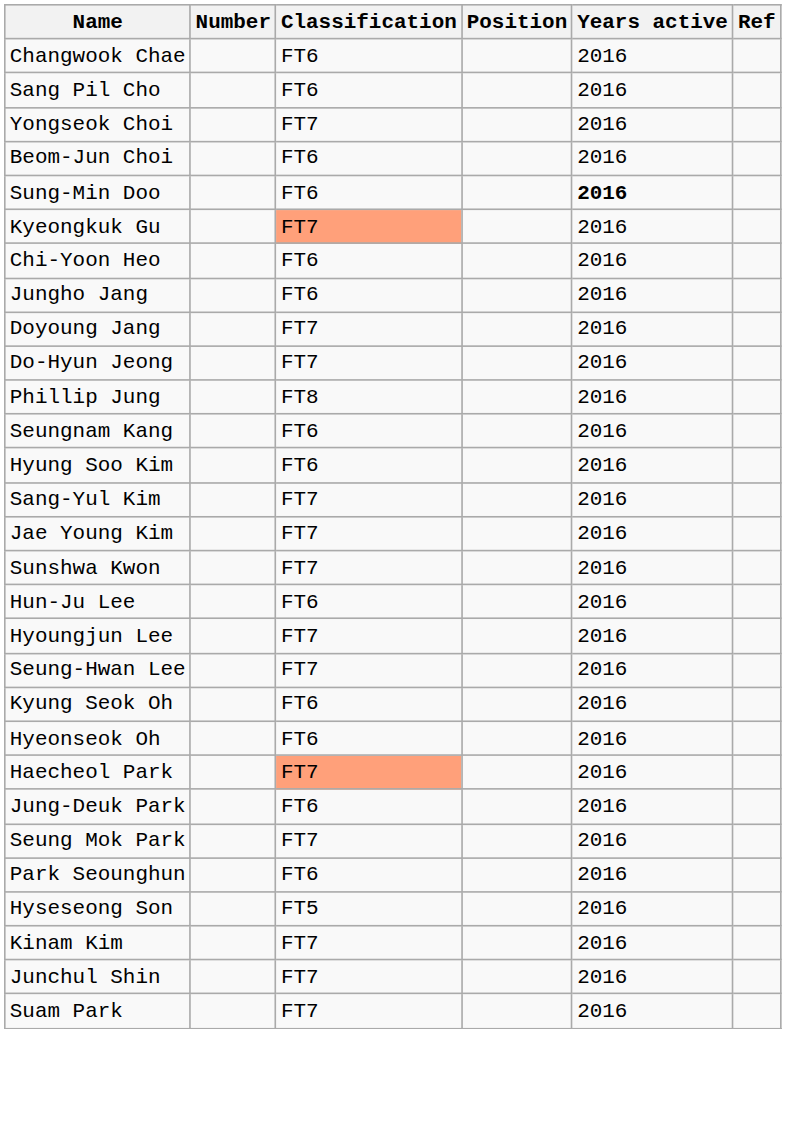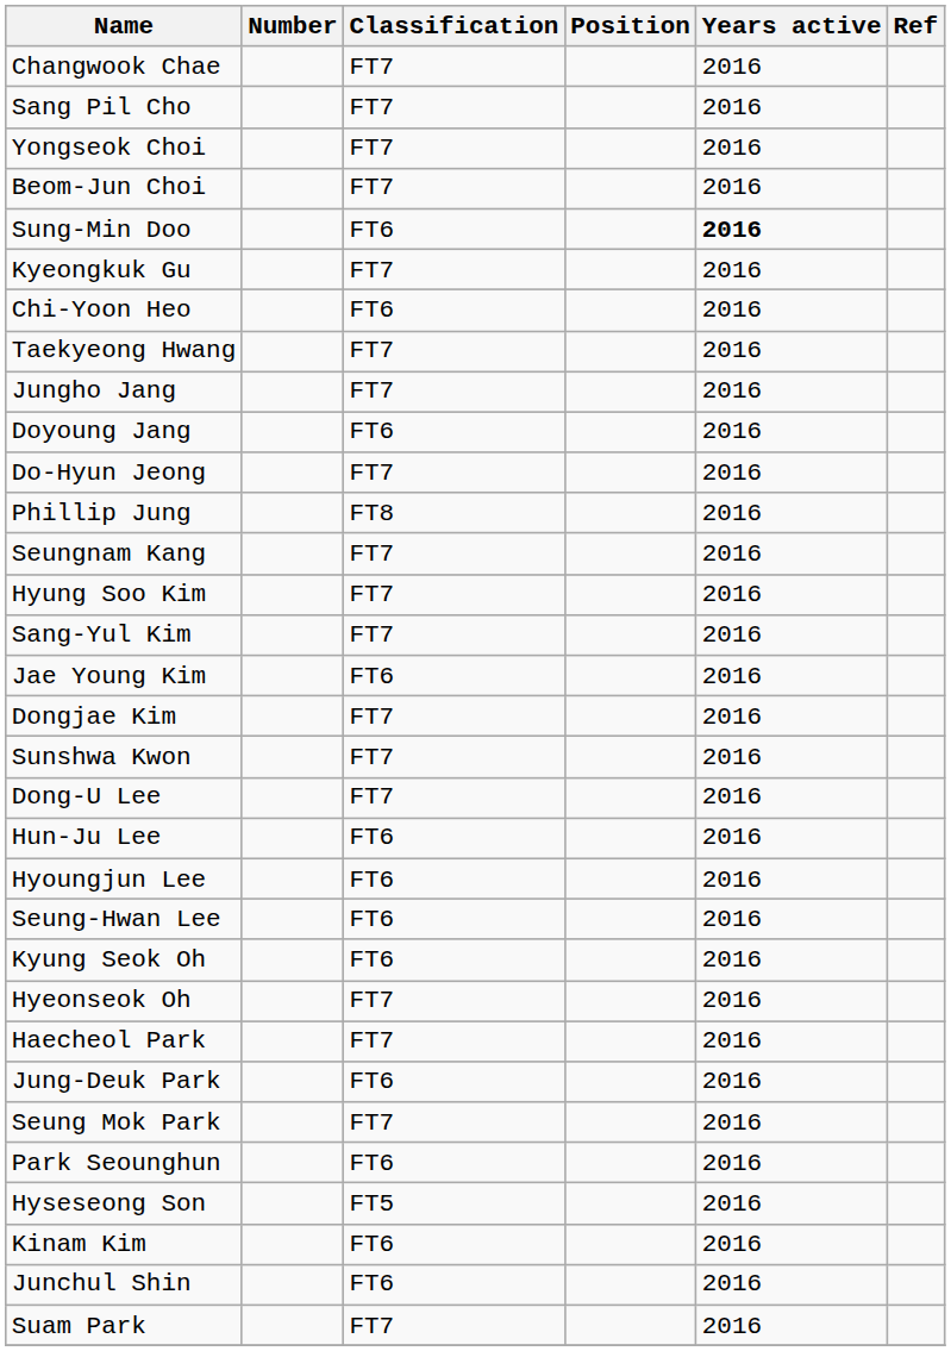 <table class="wikitable sortable">
 <tr>
 <th>Name</th>
 <th>Number</th>
 <th>Classification</th>
 <th>Position</th>
 <th>Years active</th>
 <th>Ref</th>
 </tr>
 <tr>
 <td>Changwook Chae</td>
 <td></td>
-<td>FT6</td>
+<td>FT7</td>
 <td></td>
 <td>2016</td>
 <td></td>
 </tr>
 <tr --->
 <td>Sang Pil Cho</td>
 <td></td>
-<td>FT6</td>
+<td>FT7</td>
 <td></td>
 <td>2016</td>
 <td></td>
 </tr>
 <tr --->
 <td>Yongseok Choi</td>
 <td></td>
 <td>FT7</td>
 <td></td>
 <td>2016</td>
 <td></td>
 </tr>
 <tr --->
 <td>Beom-Jun Choi</td>
 <td></td>
-<td>FT6</td>
+<td>FT7</td>
 <td></td>
 <td>2016</td>
 <td></td>
 </tr>
 <tr --->
 <td>Sung-Min Doo</td>
 <td></td>
 <td>FT6</td>
 <td></td>
 <td><strong>2016</strong></td>
 <td></td>
 </tr>
 <tr --->
 <td>Kyeongkuk Gu</td>
 <td></td>
-<td style="background: lightsalmon;">FT7</td>
+<td>FT7</td>
 <td></td>
 <td>2016</td>
 <td></td>
 </tr>
 <tr --->
 <td>Chi-Yoon Heo</td>
 <td></td>
 <td>FT6</td>
 <td></td>
 <td>2016</td>
 <td></td>
 </tr>
 <tr --->
+<td>Taekyeong Hwang</td>
+<td></td>
+<td>FT7</td>
+<td></td>
+<td>2016</td>
+<td></td>
+</tr>
+<tr --->
 <td>Jungho Jang</td>
 <td></td>
-<td>FT6</td>
+<td>FT7</td>
 <td></td>
 <td>2016</td>
 <td></td>
 </tr>
 <tr --->
 <td>Doyoung Jang</td>
 <td></td>
-<td>FT7</td>
+<td>FT6</td>
 <td></td>
 <td>2016</td>
 <td></td>
 </tr>
 <tr --->
 <td>Do-Hyun Jeong</td>
 <td></td>
 <td>FT7</td>
 <td></td>
 <td>2016</td>
 <td></td>
 </tr>
 <tr --->
 <td>Phillip Jung</td>
 <td></td>
 <td>FT8</td>
 <td></td>
 <td>2016</td>
 <td></td>
 </tr>
 <tr --->
 <td>Seungnam Kang</td>
 <td></td>
-<td>FT6</td>
+<td>FT7</td>
 <td></td>
 <td>2016</td>
 <td></td>
 </tr>
 <tr --->
 <td>Hyung Soo Kim</td>
 <td></td>
-<td>FT6</td>
+<td>FT7</td>
 <td></td>
 <td>2016</td>
 <td></td>
 </tr>
 <tr --->
 <td>Sang-Yul Kim</td>
 <td></td>
 <td>FT7</td>
 <td></td>
 <td>2016</td>
 <td></td>
 </tr>
 <tr --->
 <td>Jae Young Kim</td>
 <td></td>
+<td>FT6</td>
+<td></td>
+<td>2016</td>
+<td></td>
+</tr>
+<tr --->
+<td>Dongjae Kim</td>
+<td></td>
 <td>FT7</td>
 <td></td>
 <td>2016</td>
 <td></td>
 </tr>
 <tr --->
 <td>Sunshwa Kwon</td>
+<td></td>
+<td>FT7</td>
+<td></td>
+<td>2016</td>
+<td></td>
+</tr>
+<tr --->
+<td>Dong-U Lee</td>
 <td></td>
 <td>FT7</td>
 <td></td>
 <td>2016</td>
 <td></td>
 </tr>
 <tr --->
 <td>Hun-Ju Lee</td>
 <td></td>
 <td>FT6</td>
 <td></td>
 <td>2016</td>
 <td></td>
 </tr>
 <tr --->
 <td>Hyoungjun Lee</td>
 <td></td>
-<td>FT7</td>
+<td>FT6</td>
 <td></td>
 <td>2016</td>
 <td></td>
 </tr>
 <tr --->
 <td>Seung-Hwan Lee</td>
 <td></td>
-<td>FT7</td>
+<td>FT6</td>
 <td></td>
 <td>2016</td>
 <td></td>
 </tr>
 <tr --->
 <td>Kyung Seok Oh</td>
 <td></td>
 <td>FT6</td>
 <td></td>
 <td>2016</td>
 <td></td>
 </tr>
 <tr --->
 <td>Hyeonseok Oh</td>
 <td></td>
-<td>FT6</td>
+<td>FT7</td>
 <td></td>
 <td>2016</td>
 <td></td>
 </tr>
 <tr --->
 <td>Haecheol Park</td>
 <td></td>
-<td style="background: lightsalmon;">FT7</td>
+<td>FT7</td>
 <td></td>
 <td>2016</td>
 <td></td>
 </tr>
 <tr --->
 <td>Jung-Deuk Park</td>
 <td></td>
 <td>FT6</td>
 <td></td>
 <td>2016</td>
 <td></td>
 </tr>
 <tr --->
 <td>Seung Mok Park</td>
 <td></td>
 <td>FT7</td>
 <td></td>
 <td>2016</td>
 <td></td>
 </tr>
 <tr --->
 <td>Park Seounghun</td>
 <td></td>
 <td>FT6</td>
 <td></td>
 <td>2016</td>
 <td></td>
 </tr>
 <tr --->
 <td>Hyseseong Son</td>
 <td></td>
 <td>FT5</td>
 <td></td>
 <td>2016</td>
 <td></td>
 </tr>
 <tr --->
 <td>Kinam Kim</td>
 <td></td>
-<td>FT7</td>
+<td>FT6</td>
 <td></td>
 <td>2016</td>
 <td></td>
 </tr>
 <tr --->
 <td>Junchul Shin</td>
 <td></td>
-<td>FT7</td>
+<td>FT6</td>
 <td></td>
 <td>2016</td>
 <td></td>
 </tr>
 <tr --->
 <td>Suam Park</td>
 <td></td>
 <td>FT7</td>
 <td></td>
 <td>2016</td>
 <td></td>
 </tr>
 <tr --->
 </tr>
 </table>
